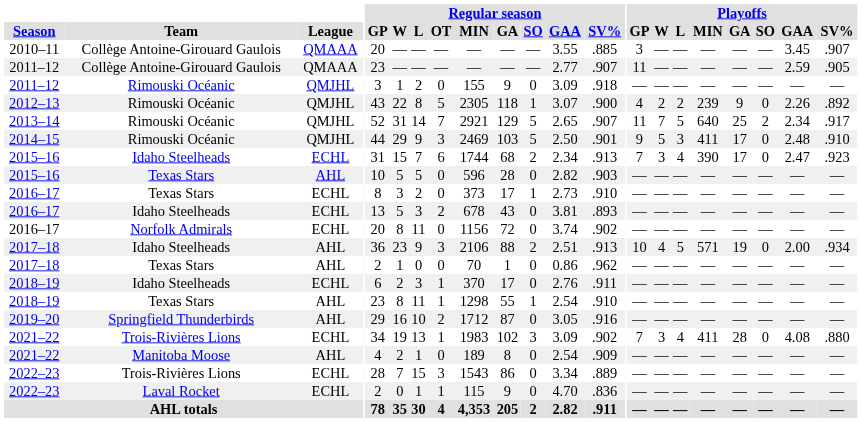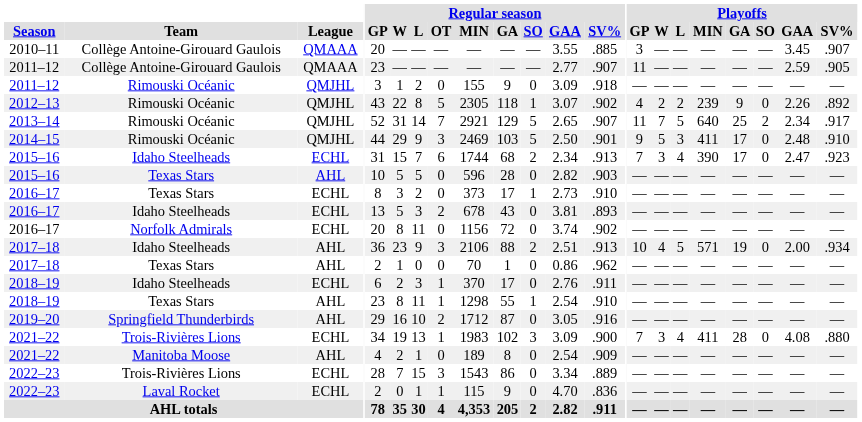 <table border="0" cellpadding="1" cellspacing="0" style="text-align:center; width:75%">
 <tr bgcolor="#e0e0e0">
 <th colspan="3" bgcolor="#ffffff"></th>
 <th rowspan="99" bgcolor="#ffffff"></th>
 <th colspan="9" bgcolor="#e0e0e0"><a href='#'>Regular season</a></th>
 <th rowspan="99" bgcolor="#ffffff"></th>
 <th colspan="8" bgcolor="#e0e0e0"><a href='#'>Playoffs</a></th>
 </tr>
 <tr bgcolor="#e0e0e0">
 <th><a href='#'>Season</a></th>
 <th>Team</th>
 <th>League</th>
 <th>GP</th>
 <th>W</th>
 <th>L</th>
 <th>OT</th>
 <th>MIN</th>
 <th>GA</th>
 <th><a href='#'>SO</a></th>
 <th><a href='#'>GAA</a></th>
 <th><a href='#'>SV%</a></th>
 <th>GP</th>
 <th>W</th>
 <th>L</th>
 <th>MIN</th>
 <th>GA</th>
 <th>SO</th>
 <th>GAA</th>
 <th>SV%</th>
 </tr>
 <tr>
 <td>2010–11</td>
 <td>Collège Antoine-Girouard Gaulois</td>
 <td><a href='#'>QMAAA</a></td>
 <td>20</td>
 <td>—</td>
 <td>—</td>
 <td>—</td>
 <td>—</td>
 <td>—</td>
 <td>—</td>
 <td>3.55</td>
 <td>.885</td>
 <td>3</td>
 <td>—</td>
 <td>—</td>
 <td>—</td>
 <td>—</td>
 <td>—</td>
 <td>3.45</td>
 <td>.907</td>
 </tr>
 <tr bgcolor="#f0f0f0">
 <td>2011–12</td>
 <td>Collège Antoine-Girouard Gaulois</td>
 <td>QMAAA</td>
 <td>23</td>
 <td>—</td>
 <td>—</td>
 <td>—</td>
 <td>—</td>
 <td>—</td>
 <td>—</td>
 <td>2.77</td>
 <td>.907</td>
 <td>11</td>
 <td>—</td>
 <td>—</td>
 <td>—</td>
 <td>—</td>
 <td>—</td>
 <td>2.59</td>
 <td>.905</td>
 </tr>
 <tr>
 <td><a href='#'>2011–12</a></td>
 <td><a href='#'>Rimouski Océanic</a></td>
 <td><a href='#'>QMJHL</a></td>
 <td>3</td>
 <td>1</td>
 <td>2</td>
 <td>0</td>
 <td>155</td>
 <td>9</td>
 <td>0</td>
 <td>3.09</td>
 <td>.918</td>
 <td>—</td>
 <td>—</td>
 <td>—</td>
 <td>—</td>
 <td>—</td>
 <td>—</td>
 <td>—</td>
 <td>—</td>
 </tr>
 <tr bgcolor="#f0f0f0">
 <td><a href='#'>2012–13</a></td>
 <td>Rimouski Océanic</td>
 <td>QMJHL</td>
 <td>43</td>
 <td>22</td>
 <td>8</td>
 <td>5</td>
 <td>2305</td>
 <td>118</td>
 <td>1</td>
 <td>3.07</td>
-<td>.900</td>
+<td>.902</td>
 <td>4</td>
 <td>2</td>
 <td>2</td>
 <td>239</td>
 <td>9</td>
 <td>0</td>
 <td>2.26</td>
 <td>.892</td>
 </tr>
 <tr>
 <td><a href='#'>2013–14</a></td>
 <td>Rimouski Océanic</td>
 <td>QMJHL</td>
 <td>52</td>
 <td>31</td>
 <td>14</td>
 <td>7</td>
 <td>2921</td>
 <td>129</td>
 <td>5</td>
 <td>2.65</td>
 <td>.907</td>
 <td>11</td>
 <td>7</td>
 <td>5</td>
 <td>640</td>
 <td>25</td>
 <td>2</td>
 <td>2.34</td>
 <td>.917</td>
 </tr>
 <tr bgcolor="#f0f0f0">
 <td><a href='#'>2014–15</a></td>
 <td>Rimouski Océanic</td>
 <td>QMJHL</td>
 <td>44</td>
 <td>29</td>
 <td>9</td>
 <td>3</td>
 <td>2469</td>
 <td>103</td>
 <td>5</td>
 <td>2.50</td>
 <td>.901</td>
 <td>9</td>
 <td>5</td>
 <td>3</td>
 <td>411</td>
 <td>17</td>
 <td>0</td>
 <td>2.48</td>
 <td>.910</td>
 </tr>
 <tr>
 <td><a href='#'>2015–16</a></td>
 <td><a href='#'>Idaho Steelheads</a></td>
 <td><a href='#'>ECHL</a></td>
 <td>31</td>
 <td>15</td>
 <td>7</td>
 <td>6</td>
 <td>1744</td>
 <td>68</td>
 <td>2</td>
 <td>2.34</td>
 <td>.913</td>
 <td>7</td>
 <td>3</td>
 <td>4</td>
 <td>390</td>
 <td>17</td>
 <td>0</td>
 <td>2.47</td>
 <td>.923</td>
 </tr>
 <tr bgcolor="#f0f0f0">
 <td><a href='#'>2015–16</a></td>
 <td><a href='#'>Texas Stars</a></td>
 <td><a href='#'>AHL</a></td>
 <td>10</td>
 <td>5</td>
 <td>5</td>
 <td>0</td>
 <td>596</td>
 <td>28</td>
 <td>0</td>
 <td>2.82</td>
 <td>.903</td>
 <td>—</td>
 <td>—</td>
 <td>—</td>
 <td>—</td>
 <td>—</td>
 <td>—</td>
 <td>—</td>
 <td>—</td>
 </tr>
 <tr>
 <td><a href='#'>2016–17</a></td>
 <td>Texas Stars</td>
 <td>ECHL</td>
 <td>8</td>
 <td>3</td>
 <td>2</td>
 <td>0</td>
 <td>373</td>
 <td>17</td>
 <td>1</td>
 <td>2.73</td>
 <td>.910</td>
 <td>—</td>
 <td>—</td>
 <td>—</td>
 <td>—</td>
 <td>—</td>
 <td>—</td>
 <td>—</td>
 <td>—</td>
 </tr>
 <tr bgcolor="#f0f0f0">
 <td><a href='#'>2016–17</a></td>
 <td>Idaho Steelheads</td>
 <td>ECHL</td>
 <td>13</td>
 <td>5</td>
 <td>3</td>
 <td>2</td>
 <td>678</td>
 <td>43</td>
 <td>0</td>
 <td>3.81</td>
 <td>.893</td>
 <td>—</td>
 <td>—</td>
 <td>—</td>
 <td>—</td>
 <td>—</td>
 <td>—</td>
 <td>—</td>
 <td>—</td>
 </tr>
 <tr>
 <td>2016–17</td>
 <td><a href='#'>Norfolk Admirals</a></td>
 <td>ECHL</td>
 <td>20</td>
 <td>8</td>
 <td>11</td>
 <td>0</td>
 <td>1156</td>
 <td>72</td>
 <td>0</td>
 <td>3.74</td>
 <td>.902</td>
 <td>—</td>
 <td>—</td>
 <td>—</td>
 <td>—</td>
 <td>—</td>
 <td>—</td>
 <td>—</td>
 <td>—</td>
 </tr>
 <tr bgcolor="#f0f0f0">
 <td><a href='#'>2017–18</a></td>
 <td>Idaho Steelheads</td>
 <td>AHL</td>
 <td>36</td>
 <td>23</td>
 <td>9</td>
 <td>3</td>
 <td>2106</td>
 <td>88</td>
 <td>2</td>
 <td>2.51</td>
 <td>.913</td>
 <td>10</td>
 <td>4</td>
 <td>5</td>
 <td>571</td>
 <td>19</td>
 <td>0</td>
 <td>2.00</td>
 <td>.934</td>
 </tr>
 <tr>
 <td><a href='#'>2017–18</a></td>
 <td>Texas Stars</td>
 <td>AHL</td>
 <td>2</td>
 <td>1</td>
 <td>0</td>
 <td>0</td>
 <td>70</td>
 <td>1</td>
 <td>0</td>
 <td>0.86</td>
 <td>.962</td>
 <td>—</td>
 <td>—</td>
 <td>—</td>
 <td>—</td>
 <td>—</td>
 <td>—</td>
 <td>—</td>
 <td>—</td>
 </tr>
 <tr bgcolor="#f0f0f0">
 <td><a href='#'>2018–19</a></td>
 <td>Idaho Steelheads</td>
 <td>ECHL</td>
 <td>6</td>
 <td>2</td>
 <td>3</td>
 <td>1</td>
 <td>370</td>
 <td>17</td>
 <td>0</td>
 <td>2.76</td>
 <td>.911</td>
 <td>—</td>
 <td>—</td>
 <td>—</td>
 <td>—</td>
 <td>—</td>
 <td>—</td>
 <td>—</td>
 <td>—</td>
 </tr>
 <tr>
 <td><a href='#'>2018–19</a></td>
 <td>Texas Stars</td>
 <td>AHL</td>
 <td>23</td>
 <td>8</td>
 <td>11</td>
 <td>1</td>
 <td>1298</td>
 <td>55</td>
 <td>1</td>
 <td>2.54</td>
 <td>.910</td>
 <td>—</td>
 <td>—</td>
 <td>—</td>
 <td>—</td>
 <td>—</td>
 <td>—</td>
 <td>—</td>
 <td>—</td>
 </tr>
 <tr bgcolor="#f0f0f0">
 <td><a href='#'>2019–20</a></td>
 <td><a href='#'>Springfield Thunderbirds</a></td>
 <td>AHL</td>
 <td>29</td>
 <td>16</td>
 <td>10</td>
 <td>2</td>
 <td>1712</td>
 <td>87</td>
 <td>0</td>
 <td>3.05</td>
 <td>.916</td>
 <td>—</td>
 <td>—</td>
 <td>—</td>
 <td>—</td>
 <td>—</td>
 <td>—</td>
 <td>—</td>
 <td>—</td>
 </tr>
 <tr>
 <td><a href='#'>2021–22</a></td>
 <td><a href='#'>Trois-Rivières Lions</a></td>
 <td>ECHL</td>
 <td>34</td>
 <td>19</td>
 <td>13</td>
 <td>1</td>
 <td>1983</td>
 <td>102</td>
 <td>3</td>
 <td>3.09</td>
-<td>.902</td>
+<td>.900</td>
 <td>7</td>
 <td>3</td>
 <td>4</td>
 <td>411</td>
 <td>28</td>
 <td>0</td>
 <td>4.08</td>
 <td>.880</td>
 </tr>
 <tr bgcolor="#f0f0f0">
 <td><a href='#'>2021–22</a></td>
 <td><a href='#'>Manitoba Moose</a></td>
 <td>AHL</td>
 <td>4</td>
 <td>2</td>
 <td>1</td>
 <td>0</td>
 <td>189</td>
 <td>8</td>
 <td>0</td>
 <td>2.54</td>
 <td>.909</td>
 <td>—</td>
 <td>—</td>
 <td>—</td>
 <td>—</td>
 <td>—</td>
 <td>—</td>
 <td>—</td>
 <td>—</td>
 </tr>
 <tr>
 <td><a href='#'>2022–23</a></td>
 <td>Trois-Rivières Lions</td>
 <td>ECHL</td>
 <td>28</td>
 <td>7</td>
 <td>15</td>
 <td>3</td>
 <td>1543</td>
 <td>86</td>
 <td>0</td>
 <td>3.34</td>
 <td>.889</td>
 <td>—</td>
 <td>—</td>
 <td>—</td>
 <td>—</td>
 <td>—</td>
 <td>—</td>
 <td>—</td>
 <td>—</td>
 </tr>
 <tr bgcolor="#f0f0f0">
 <td><a href='#'>2022–23</a></td>
 <td><a href='#'>Laval Rocket</a></td>
 <td>ECHL</td>
 <td>2</td>
 <td>0</td>
 <td>1</td>
 <td>1</td>
 <td>115</td>
 <td>9</td>
 <td>0</td>
 <td>4.70</td>
 <td>.836</td>
 <td>—</td>
 <td>—</td>
 <td>—</td>
 <td>—</td>
 <td>—</td>
 <td>—</td>
 <td>—</td>
 <td>—</td>
 </tr>
 <tr bgcolor="#e0e0e0">
 <th colspan="3">AHL totals</th>
 <th>78</th>
 <th>35</th>
 <th>30</th>
 <th>4</th>
 <th>4,353</th>
 <th>205</th>
 <th>2</th>
 <th>2.82</th>
 <th>.911</th>
 <th>—</th>
 <th>—</th>
 <th>—</th>
 <th>—</th>
 <th>—</th>
 <th>—</th>
 <th>—</th>
 <th>—</th>
 </tr>
 </table>
